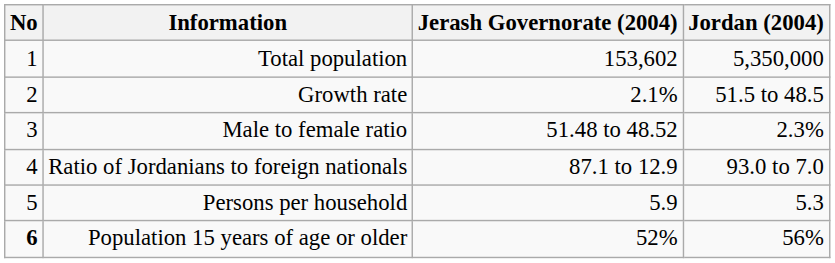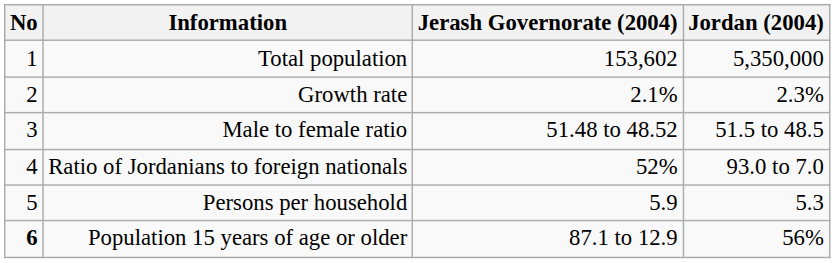 <table class="wikitable sortable" style="text-align:right;">
 <tr bgcolor="#ececec" valign="top">
 <th>No</th>
 <th>Information</th>
 <th>Jerash Governorate (2004)</th>
 <th>Jordan (2004)</th>
 </tr>
 <tr>
 <td>1</td>
 <td>Total population</td>
 <td>153,602</td>
 <td>5,350,000</td>
 </tr>
 <tr>
 <td>2</td>
 <td>Growth rate</td>
 <td>2.1%</td>
-<td>51.5 to 48.5</td>
+<td>2.3%</td>
 </tr>
 <tr>
 <td>3</td>
 <td>Male to female ratio</td>
 <td>51.48 to 48.52</td>
-<td>2.3%</td>
+<td>51.5 to 48.5</td>
 </tr>
 <tr>
 <td>4</td>
 <td>Ratio of Jordanians to foreign nationals</td>
-<td>87.1 to 12.9</td>
+<td>52%</td>
 <td>93.0 to 7.0</td>
 </tr>
 <tr>
 <td>5</td>
 <td>Persons per household</td>
 <td>5.9</td>
 <td>5.3</td>
 </tr>
 <tr>
 <td><strong>6</strong></td>
 <td>Population 15 years of age or older</td>
-<td>52%</td>
+<td>87.1 to 12.9</td>
 <td>56%</td>
 </tr>
 </table>
